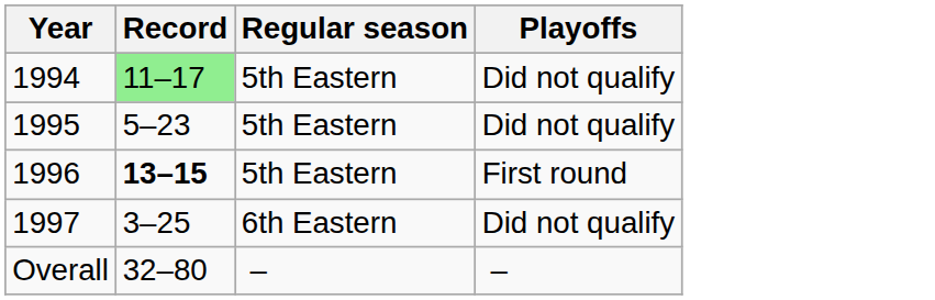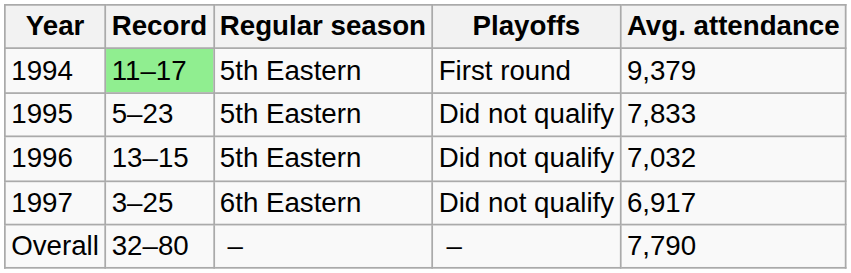 <table class="wikitable">
 <tr>
 <th>Year</th>
 <th>Record</th>
 <th>Regular season</th>
 <th>Playoffs</th>
+<th>Avg. attendance</th>
 </tr>
 <tr>
 <td>1994</td>
 <td style="background: lightgreen;">11–17</td>
 <td>5th Eastern</td>
-<td>Did not qualify</td>
+<td>First round</td>
+<td>9,379</td>
 </tr>
 <tr>
 <td>1995</td>
 <td>5–23</td>
 <td>5th Eastern</td>
 <td>Did not qualify</td>
+<td>7,833</td>
 </tr>
 <tr>
 <td>1996</td>
-<td><strong>13–15</strong></td>
+<td>13–15</td>
 <td>5th Eastern</td>
-<td>First round</td>
+<td>Did not qualify</td>
+<td>7,032</td>
 </tr>
 <tr>
 <td>1997</td>
 <td>3–25</td>
 <td>6th Eastern</td>
 <td>Did not qualify</td>
+<td>6,917</td>
 </tr>
 <tr>
 <td>Overall</td>
 <td>32–80</td>
 <td> –</td>
 <td> –</td>
+<td>7,790</td>
 </tr>
 </table>
